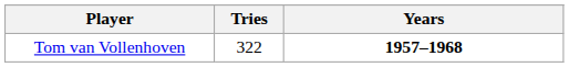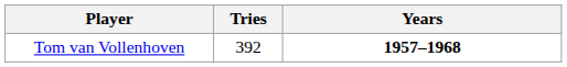 <table class="wikitable sortable" width="75%" style="font-size:90%">
 <tr bgcolor="#efefef">
 </tr>
 <tr bgcolor="#efefef">
 <th width=30%>Player</th>
 <th width=10%>Tries</th>
 <th width=40%>Years</th>
 </tr>
 <tr bgcolor=#FFFFFF>
 <td align=center> <a href='#'>Tom van Vollenhoven</a></td>
-<td align=center>322</td>
+<td align=center>392</td>
 <td align=center><strong>1957–1968</strong></td>
 </tr>
 </table>
